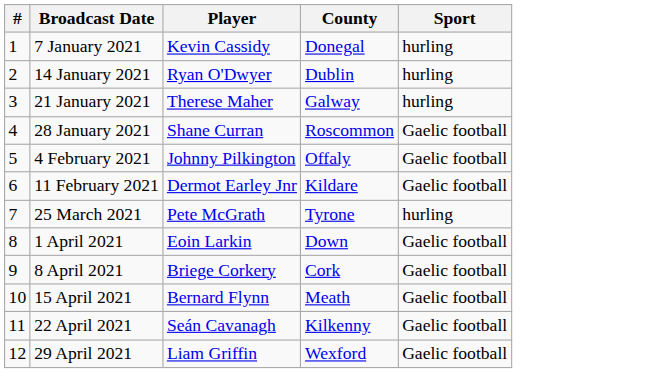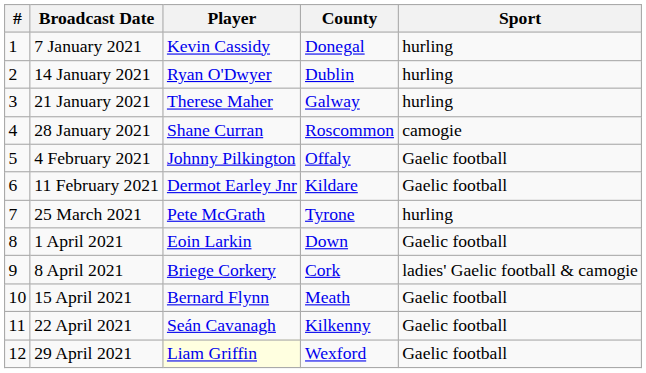 <table class="wikitable">
 <tr>
 <th>#</th>
 <th>Broadcast Date</th>
 <th>Player</th>
 <th>County</th>
 <th>Sport</th>
 </tr>
 <tr>
 <td>1</td>
 <td>7 January 2021</td>
 <td><a href='#'>Kevin Cassidy</a></td>
 <td><a href='#'>Donegal</a></td>
 <td>hurling</td>
 </tr>
 <tr>
 <td>2</td>
 <td>14 January 2021</td>
 <td><a href='#'>Ryan O'Dwyer</a></td>
 <td><a href='#'>Dublin</a></td>
 <td>hurling</td>
 </tr>
 <tr>
 <td>3</td>
 <td>21 January 2021</td>
 <td><a href='#'>Therese Maher</a></td>
 <td><a href='#'>Galway</a></td>
 <td>hurling</td>
 </tr>
 <tr>
 <td>4</td>
 <td>28 January 2021</td>
 <td><a href='#'>Shane Curran</a></td>
 <td><a href='#'>Roscommon</a></td>
-<td>Gaelic football</td>
+<td>camogie</td>
 </tr>
 <tr>
 <td>5</td>
 <td>4 February 2021</td>
 <td><a href='#'>Johnny Pilkington</a></td>
 <td><a href='#'>Offaly</a></td>
 <td>Gaelic football</td>
 </tr>
 <tr>
 <td>6</td>
 <td>11 February 2021</td>
 <td><a href='#'>Dermot Earley Jnr</a></td>
 <td><a href='#'>Kildare</a></td>
 <td>Gaelic football</td>
 </tr>
 <tr>
 <td>7</td>
 <td>25 March 2021</td>
 <td><a href='#'>Pete McGrath</a></td>
 <td><a href='#'>Tyrone</a></td>
 <td>hurling</td>
 </tr>
 <tr>
 <td>8</td>
 <td>1 April 2021</td>
 <td><a href='#'>Eoin Larkin</a></td>
 <td><a href='#'>Down</a></td>
 <td>Gaelic football</td>
 </tr>
 <tr>
 <td>9</td>
 <td>8 April 2021</td>
 <td><a href='#'>Briege Corkery</a></td>
 <td><a href='#'>Cork</a></td>
-<td>Gaelic football</td>
+<td>ladies' Gaelic football & camogie</td>
 </tr>
 <tr>
 <td>10</td>
 <td>15 April 2021</td>
 <td><a href='#'>Bernard Flynn</a></td>
 <td><a href='#'>Meath</a></td>
 <td>Gaelic football</td>
 </tr>
 <tr>
 <td>11</td>
 <td>22 April 2021</td>
 <td><a href='#'>Seán Cavanagh</a></td>
 <td><a href='#'>Kilkenny</a></td>
 <td>Gaelic football</td>
 </tr>
 <tr>
 <td>12</td>
 <td>29 April 2021</td>
-<td><a href='#'>Liam Griffin</a></td>
+<td style="background: lightyellow;"><a href='#'>Liam Griffin</a></td>
 <td><a href='#'>Wexford</a></td>
 <td>Gaelic football</td>
 </tr>
 </table>
